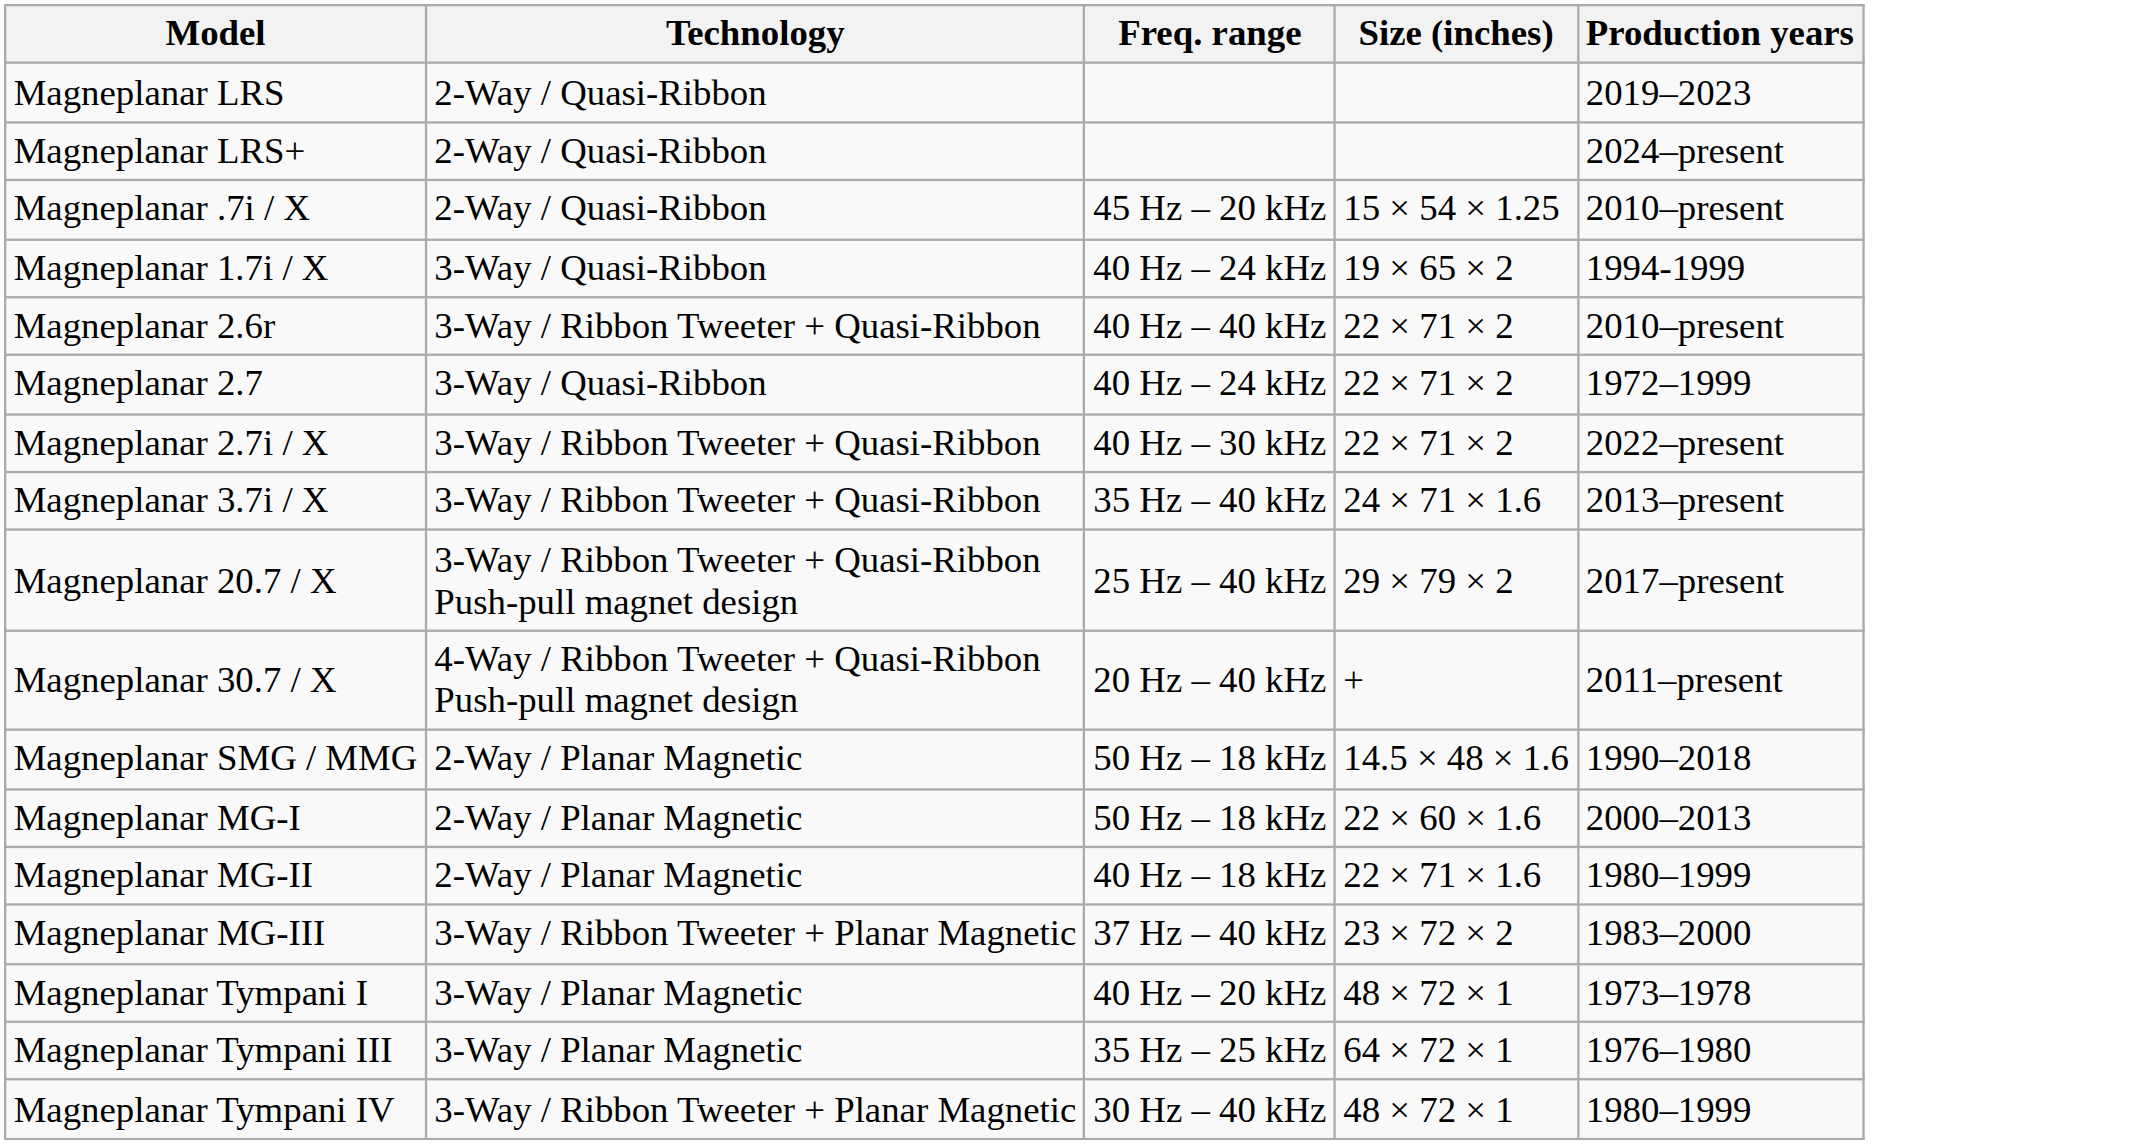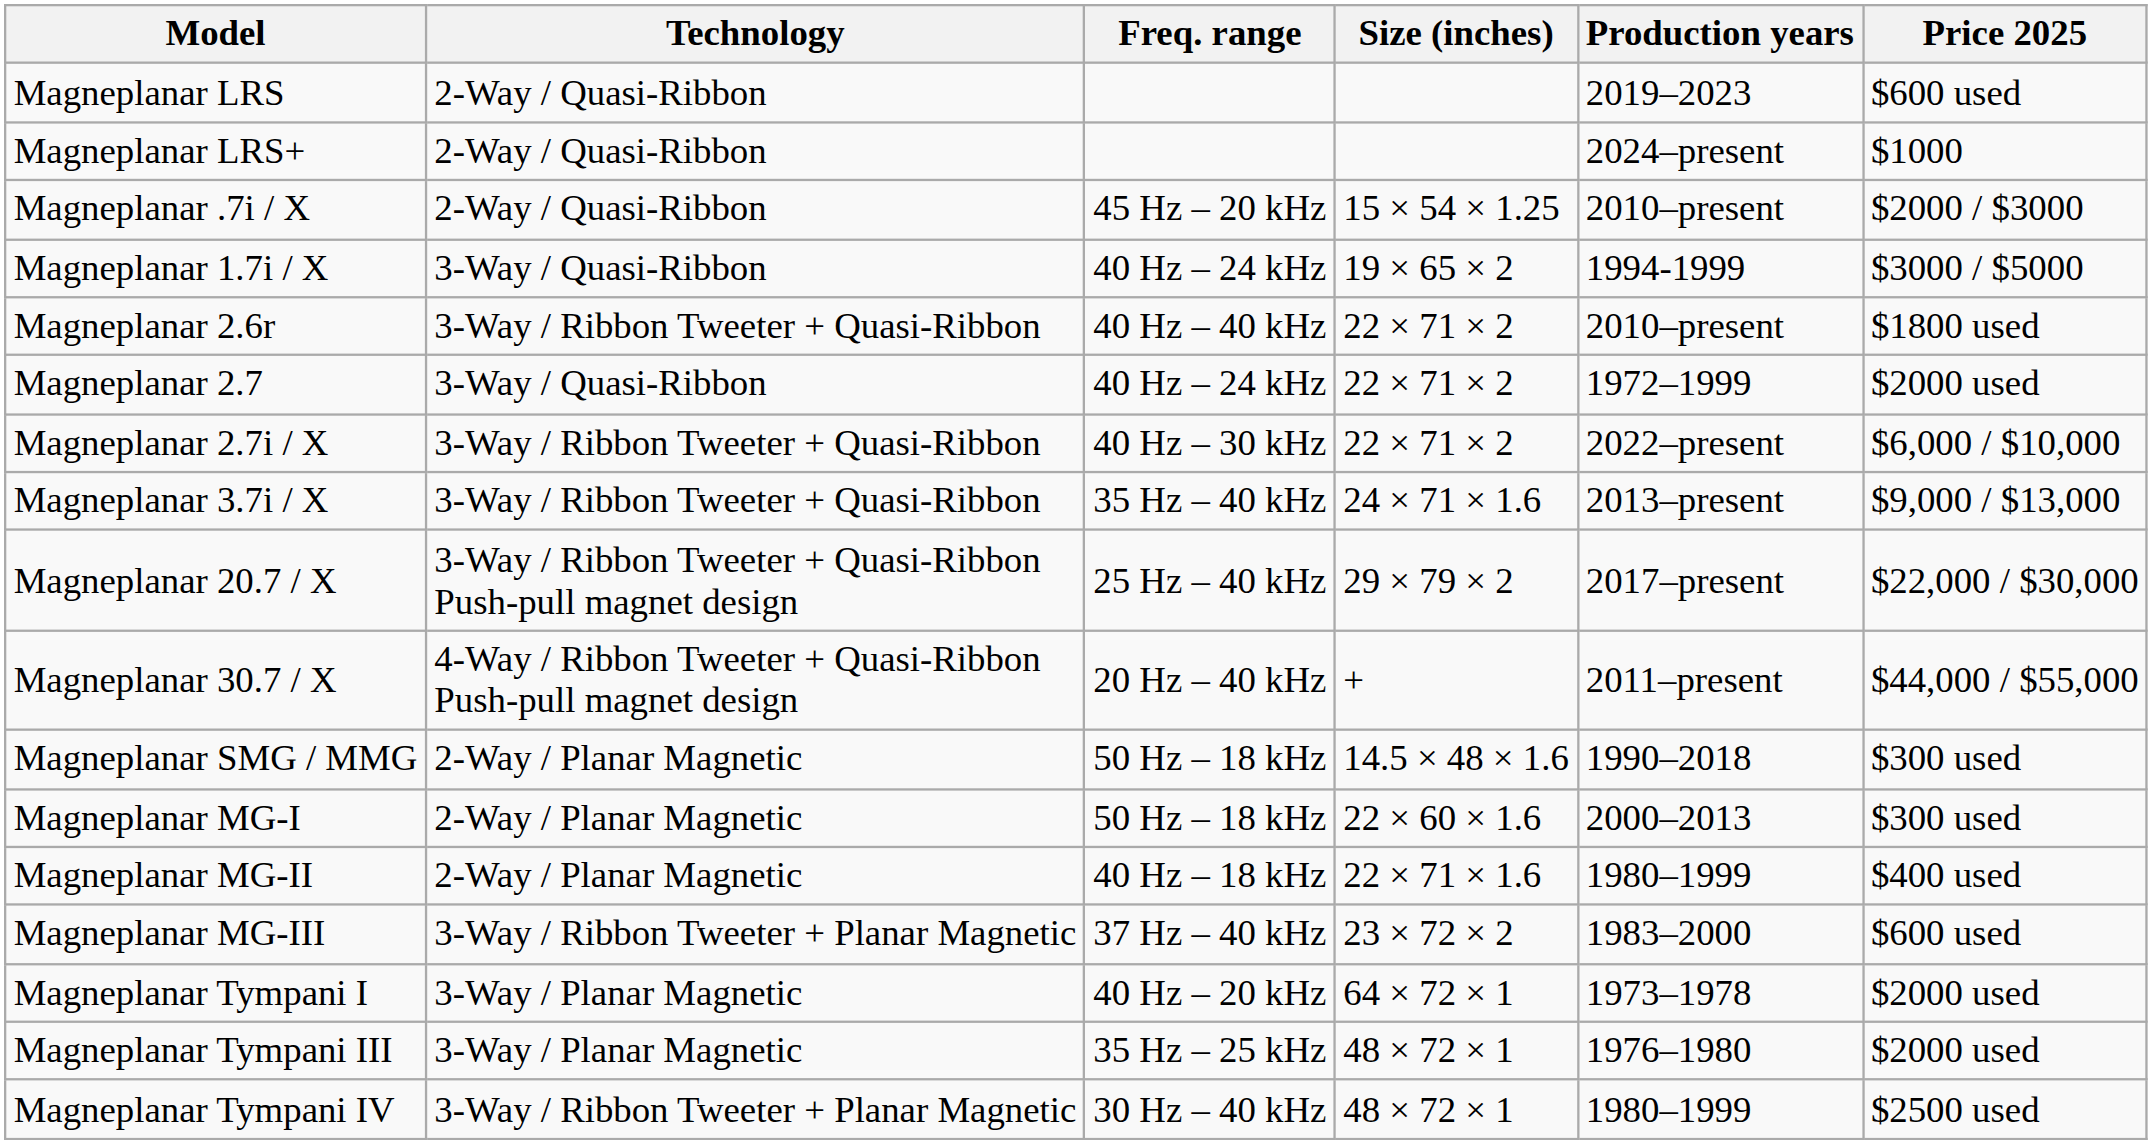 <table class="wikitable sortable">
 <tr>
 <th>Model</th>
 <th>Technology</th>
 <th>Freq. range</th>
 <th>Size (inches)</th>
 <th>Production years</th>
+<th>Price 2025</th>
 </tr>
 <tr>
 <td>Magneplanar LRS </td>
 <td>2-Way / Quasi-Ribbon</td>
 <td></td>
 <td></td>
 <td>2019–2023</td>
+<td>$600 used</td>
 </tr>
 <tr>
 <td>Magneplanar LRS+ </td>
 <td>2-Way / Quasi-Ribbon</td>
 <td></td>
 <td></td>
 <td>2024–present</td>
+<td>$1000</td>
 </tr>
 <tr>
 <td>Magneplanar .7i / X </td>
 <td>2-Way / Quasi-Ribbon</td>
 <td>45 Hz – 20 kHz</td>
 <td>15 × 54 × 1.25</td>
 <td>2010–present</td>
+<td>$2000 / $3000</td>
 </tr>
 <tr>
 <td>Magneplanar 1.7i / X </td>
 <td>3-Way / Quasi-Ribbon</td>
 <td>40 Hz – 24 kHz</td>
 <td>19 × 65 × 2</td>
 <td>1994-1999</td>
+<td>$3000 / $5000</td>
 </tr>
 <tr>
 <td>Magneplanar 2.6r</td>
 <td>3-Way / Ribbon Tweeter + Quasi-Ribbon</td>
 <td>40 Hz – 40 kHz</td>
 <td>22 × 71 × 2</td>
 <td>2010–present</td>
+<td>$1800 used</td>
 </tr>
 <tr>
 <td>Magneplanar 2.7</td>
 <td>3-Way / Quasi-Ribbon</td>
 <td>40 Hz – 24 kHz</td>
 <td>22 × 71 × 2</td>
 <td>1972–1999</td>
+<td>$2000 used</td>
 </tr>
 <tr>
 <td>Magneplanar 2.7i / X </td>
 <td>3-Way / Ribbon Tweeter + Quasi-Ribbon</td>
 <td>40 Hz – 30 kHz</td>
 <td>22 × 71 × 2</td>
 <td>2022–present</td>
+<td>$6,000 / $10,000</td>
 </tr>
 <tr>
 <td>Magneplanar 3.7i / X  </td>
 <td>3-Way / Ribbon Tweeter + Quasi-Ribbon</td>
 <td>35 Hz – 40 kHz</td>
 <td>24 × 71 × 1.6</td>
 <td>2013–present</td>
+<td>$9,000 / $13,000</td>
 </tr>
 <tr>
 <td>Magneplanar 20.7 / X   </td>
 <td>3-Way / Ribbon Tweeter + Quasi-Ribbon<br>Push-pull magnet design</td>
 <td>25 Hz – 40 kHz</td>
 <td>29 × 79 × 2</td>
 <td>2017–present</td>
+<td>$22,000 / $30,000</td>
 </tr>
 <tr>
 <td>Magneplanar 30.7 / X  </td>
 <td>4-Way / Ribbon Tweeter + Quasi-Ribbon<br>Push-pull magnet design</td>
 <td>20 Hz – 40 kHz</td>
 <td> + </td>
 <td>2011–present</td>
+<td>$44,000 / $55,000</td>
 </tr>
 <tr>
 <td>Magneplanar SMG / MMG</td>
 <td>2-Way / Planar Magnetic</td>
 <td>50 Hz – 18 kHz</td>
 <td>14.5 × 48 × 1.6</td>
 <td>1990–2018</td>
+<td>$300 used</td>
 </tr>
 <tr>
 <td>Magneplanar MG-I</td>
 <td>2-Way / Planar Magnetic</td>
 <td>50 Hz – 18 kHz</td>
 <td>22 × 60 × 1.6</td>
 <td>2000–2013</td>
+<td>$300 used</td>
 </tr>
 <tr>
 <td>Magneplanar MG-II</td>
 <td>2-Way / Planar Magnetic</td>
 <td>40 Hz – 18 kHz</td>
 <td>22 × 71 × 1.6</td>
 <td>1980–1999</td>
+<td>$400 used</td>
 </tr>
 <tr>
 <td>Magneplanar MG-III</td>
 <td>3-Way / Ribbon Tweeter + Planar Magnetic</td>
 <td>37 Hz – 40 kHz</td>
 <td>23 × 72 × 2</td>
 <td>1983–2000</td>
+<td>$600 used</td>
 </tr>
 <tr>
 <td>Magneplanar Tympani I</td>
 <td>3-Way / Planar Magnetic</td>
 <td>40 Hz – 20 kHz</td>
-<td>48 × 72 × 1</td>
+<td>64 × 72 × 1</td>
 <td>1973–1978</td>
+<td>$2000 used</td>
 </tr>
 <tr>
 <td>Magneplanar Tympani III</td>
 <td>3-Way / Planar Magnetic</td>
 <td>35 Hz – 25 kHz</td>
-<td>64 × 72 × 1</td>
+<td>48 × 72 × 1</td>
 <td>1976–1980</td>
+<td>$2000 used</td>
 </tr>
 <tr>
 <td>Magneplanar Tympani IV</td>
 <td>3-Way / Ribbon Tweeter + Planar Magnetic</td>
 <td>30 Hz – 40 kHz</td>
 <td>48 × 72 × 1</td>
 <td>1980–1999</td>
+<td>$2500 used</td>
 </tr>
 </table>
